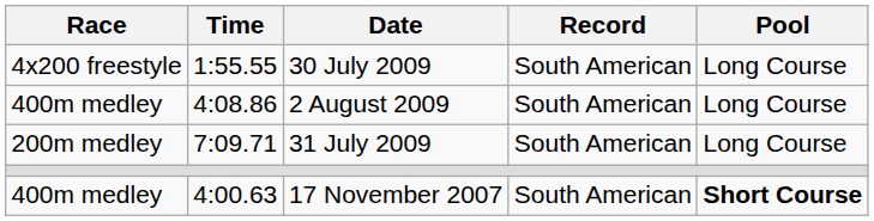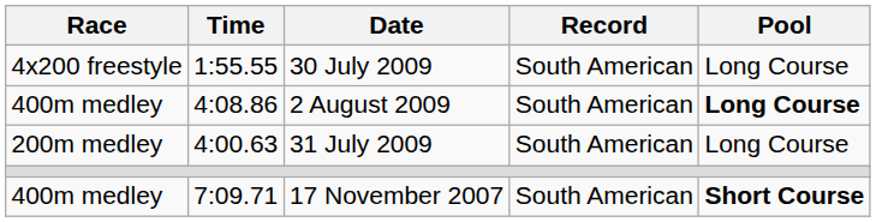 <table class="wikitable">
 <tr>
 <th>Race</th>
 <th>Time</th>
 <th>Date</th>
 <th>Record</th>
 <th>Pool</th>
 </tr>
 <tr>
 <td>4x200 freestyle</td>
 <td>1:55.55</td>
 <td>30 July 2009</td>
 <td>South American</td>
 <td>Long Course</td>
 </tr>
 <tr>
 <td>400m medley</td>
 <td>4:08.86</td>
 <td>2 August 2009</td>
 <td>South American</td>
-<td>Long Course</td>
+<td><strong>Long Course</strong></td>
 </tr>
 <tr>
 <td>200m medley</td>
-<td>7:09.71</td>
+<td>4:00.63</td>
 <td>31 July 2009</td>
 <td>South American</td>
 <td>Long Course</td>
 </tr>
 <tr bgcolor=#DDDDDD>
 <td colspan=7></td>
 </tr>
 <tr>
 <td>400m medley</td>
-<td>4:00.63</td>
+<td>7:09.71</td>
 <td>17 November 2007</td>
 <td>South American</td>
 <td><strong>Short Course</strong></td>
 </tr>
 </table>
